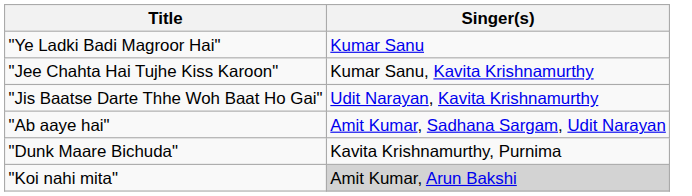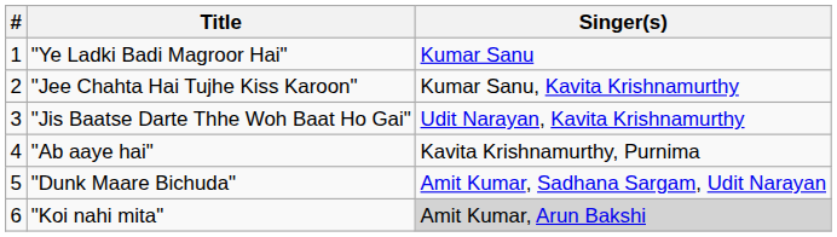 <table class="wikitable" style="font-size:95%;">
 <tr>
+<th>#</th>
 <th>Title</th>
 <th>Singer(s)</th>
 </tr>
 <tr>
+<td>1</td>
 <td>"Ye Ladki Badi Magroor Hai"</td>
 <td><a href='#'>Kumar Sanu</a></td>
 </tr>
 <tr>
+<td>2</td>
 <td>"Jee Chahta Hai Tujhe Kiss Karoon"</td>
 <td>Kumar Sanu, <a href='#'>Kavita Krishnamurthy</a></td>
 </tr>
 <tr>
+<td>3</td>
 <td>"Jis Baatse Darte Thhe Woh Baat Ho Gai"</td>
 <td><a href='#'>Udit Narayan</a>, <a href='#'>Kavita Krishnamurthy</a></td>
 </tr>
 <tr>
+<td>4</td>
 <td>"Ab aaye hai"</td>
+<td>Kavita Krishnamurthy, Purnima</td>
+</tr>
+<tr>
+<td>5</td>
+<td>"Dunk Maare Bichuda"</td>
 <td><a href='#'>Amit Kumar</a>, <a href='#'>Sadhana Sargam</a>, <a href='#'>Udit Narayan</a></td>
 </tr>
 <tr>
-<td>"Dunk Maare Bichuda"</td>
-<td>Kavita Krishnamurthy, Purnima</td>
-</tr>
-<tr>
+<td>6</td>
 <td>"Koi nahi mita"</td>
 <td style="background: lightgrey;">Amit Kumar, <a href='#'>Arun Bakshi</a></td>
 </tr>
 </table>
